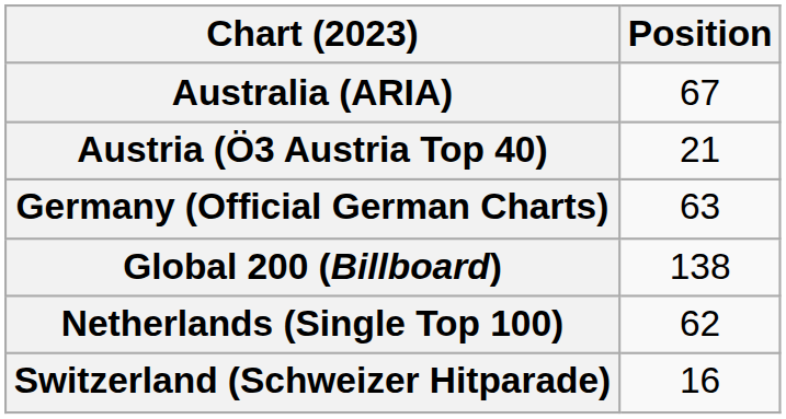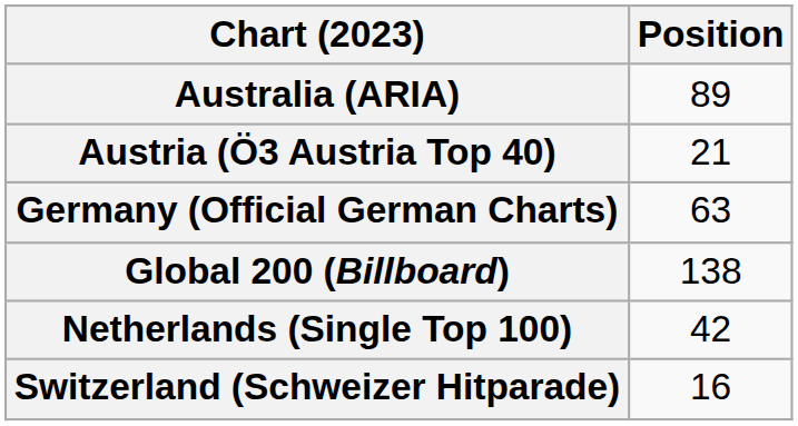 <table class="wikitable sortable plainrowheaders" style="text-align:center">
 <tr>
 <th scope="col">Chart (2023)</th>
 <th scope="col">Position</th>
 </tr>
 <tr>
 <th scope="row">Australia (ARIA)</th>
-<td>67</td>
+<td>89</td>
 </tr>
 <tr>
 <th scope="row">Austria (Ö3 Austria Top 40)</th>
 <td>21</td>
 </tr>
 <tr>
 <th scope="row">Germany (Official German Charts)</th>
 <td>63</td>
 </tr>
 <tr>
 <th scope="row">Global 200 (<em>Billboard</em>)</th>
 <td>138</td>
 </tr>
 <tr>
 <th scope="row">Netherlands (Single Top 100)</th>
-<td>62</td>
+<td>42</td>
 </tr>
 <tr>
 <th scope="row">Switzerland (Schweizer Hitparade)</th>
 <td>16</td>
 </tr>
 </table>
